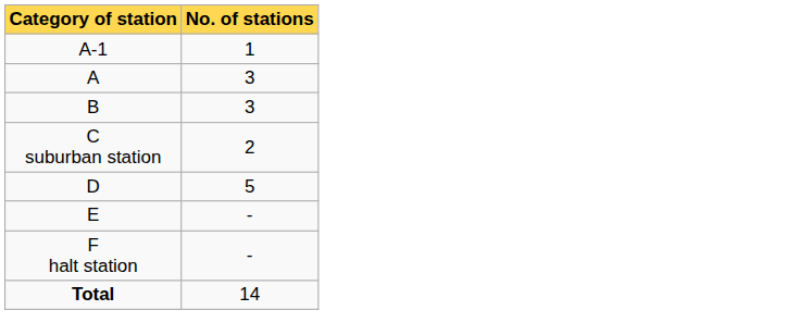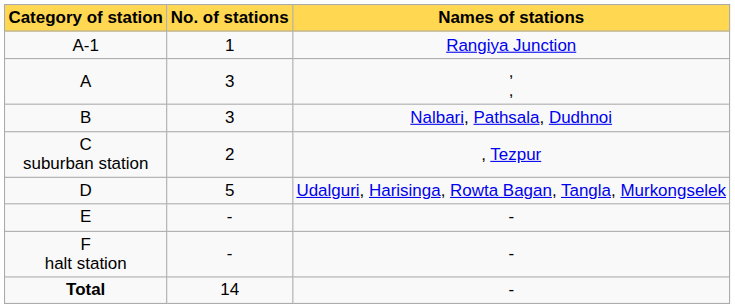 <table class="wikitable sortable">
 <tr>
 <th style="background:#ffd750;">Category of station</th>
 <th style="background:#ffd750;">No. of stations</th>
+<th style="background:#ffd750;">Names of stations</th>
 </tr>
 <tr>
 <td style="text-align:center;">A-1</td>
 <td style="text-align:center;">1</td>
+<td style="text-align:center;"><a href='#'>Rangiya Junction</a></td>
 </tr>
 <tr>
 <td style="text-align:center;">A</td>
 <td style="text-align:center;">3</td>
+<td style="text-align:center;">,<br>,   </td>
 </tr>
 <tr>
 <td style="text-align:center;">B</td>
 <td style="text-align:center;">3</td>
+<td style="text-align:center;"><a href='#'>Nalbari</a>, <a href='#'>Pathsala</a>, <a href='#'>Dudhnoi</a></td>
 </tr>
 <tr>
 <td style="text-align:center;">C<br>suburban station</td>
 <td style="text-align:center;">2</td>
+<td style="text-align:center;">, <a href='#'>Tezpur</a></td>
 </tr>
 <tr>
 <td style="text-align:center;">D</td>
 <td style="text-align:center;">5</td>
+<td style="text-align:center;"><a href='#'>Udalguri</a>, <a href='#'>Harisinga</a>, <a href='#'>Rowta Bagan</a>, <a href='#'>Tangla</a>, <a href='#'>Murkongselek</a></td>
 </tr>
 <tr>
 <td style="text-align:center;">E</td>
+<td style="text-align:center;">-</td>
 <td style="text-align:center;">-</td>
 </tr>
 <tr>
 <td style="text-align:center;">F<br>halt station</td>
 <td style="text-align:center;">-</td>
+<td style="text-align:center;">-</td>
 </tr>
 <tr>
 <td style="text-align:center;"><strong>Total</strong></td>
 <td style="text-align:center;">14</td>
+<td style="text-align:center;">-</td>
 </tr>
 </table>
